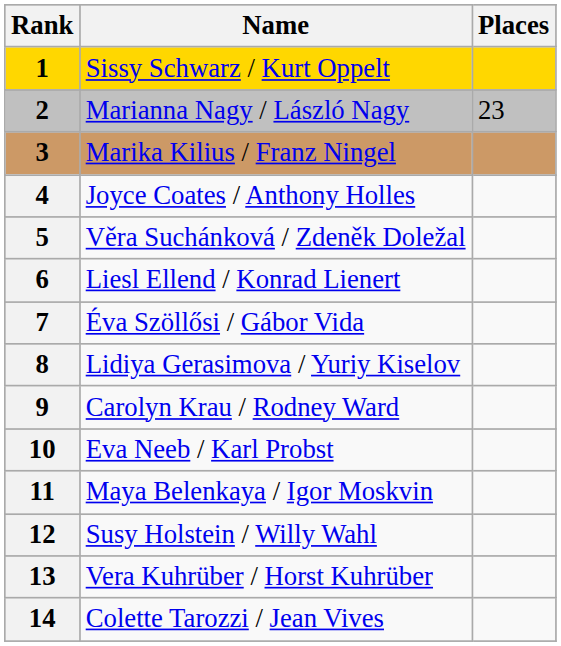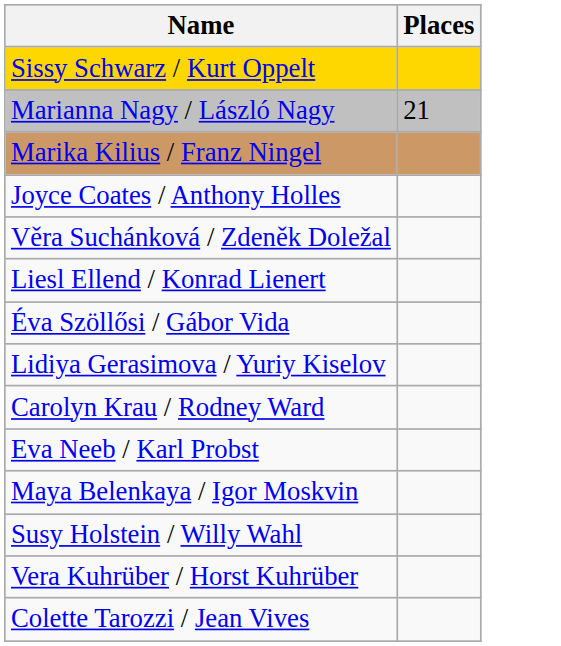 <table class="wikitable">
 <tr>
-<th>Rank</th>
 <th>Name</th>
 <th>Places</th>
 </tr>
 <tr bgcolor="gold">
-<td align="center"><strong>1</strong></td>
 <td> <a href='#'>Sissy Schwarz</a> / <a href='#'>Kurt Oppelt</a></td>
 <td></td>
 </tr>
 <tr bgcolor="silver">
-<td align="center"><strong>2</strong></td>
 <td> <a href='#'>Marianna Nagy</a> / <a href='#'>László Nagy</a></td>
-<td>23</td>
+<td>21</td>
 </tr>
 <tr bgcolor="cc9966">
-<td align="center"><strong>3</strong></td>
 <td> <a href='#'>Marika Kilius</a> / <a href='#'>Franz Ningel</a></td>
 <td></td>
 </tr>
 <tr>
-<th>4</th>
 <td> <a href='#'>Joyce Coates</a> / <a href='#'>Anthony Holles</a></td>
 <td></td>
 </tr>
 <tr>
-<th>5</th>
 <td> <a href='#'>Věra Suchánková</a> / <a href='#'>Zdeněk Doležal</a></td>
 <td></td>
 </tr>
 <tr>
-<th>6</th>
 <td> <a href='#'>Liesl Ellend</a> / <a href='#'>Konrad Lienert</a></td>
 <td></td>
 </tr>
 <tr>
-<th>7</th>
 <td> <a href='#'>Éva Szöllősi</a> / <a href='#'>Gábor Vida</a></td>
 <td></td>
 </tr>
 <tr>
-<th>8</th>
 <td> <a href='#'>Lidiya Gerasimova</a> / <a href='#'>Yuriy Kiselov</a></td>
 <td></td>
 </tr>
 <tr>
-<th>9</th>
 <td> <a href='#'>Carolyn Krau</a> / <a href='#'>Rodney Ward</a></td>
 <td></td>
 </tr>
 <tr>
-<th>10</th>
 <td> <a href='#'>Eva Neeb</a> / <a href='#'>Karl Probst</a></td>
 <td></td>
 </tr>
 <tr>
-<th>11</th>
 <td> <a href='#'>Maya Belenkaya</a> / <a href='#'>Igor Moskvin</a></td>
 <td></td>
 </tr>
 <tr>
-<th>12</th>
 <td> <a href='#'>Susy Holstein</a> / <a href='#'>Willy Wahl</a></td>
 <td></td>
 </tr>
 <tr>
-<th>13</th>
 <td> <a href='#'>Vera Kuhrüber</a> / <a href='#'>Horst Kuhrüber</a></td>
 <td></td>
 </tr>
 <tr>
-<th>14</th>
 <td> <a href='#'>Colette Tarozzi</a> / <a href='#'>Jean Vives</a></td>
 <td></td>
 </tr>
 </table>
